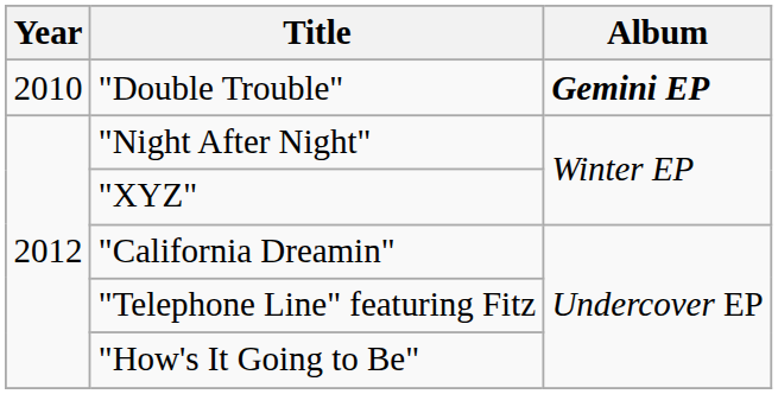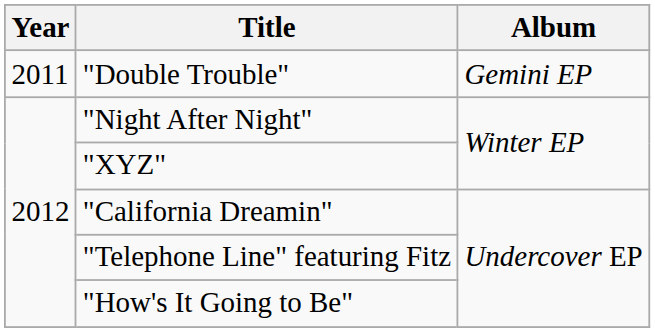 <table class="wikitable">
 <tr>
 <th>Year</th>
 <th>Title</th>
 <th>Album</th>
 </tr>
 <tr>
-<td>2010</td>
+<td>2011</td>
 <td>"Double Trouble"</td>
-<td><strong><em>Gemini EP</em></strong></td>
+<td><em>Gemini EP</em></td>
 </tr>
 <tr>
 <td rowspan="5">2012</td>
 <td>"Night After Night"</td>
 <td rowspan="2"><em>Winter EP</em></td>
 </tr>
 <tr>
 <td>"XYZ"</td>
 </tr>
 <tr>
 <td>"California Dreamin"</td>
 <td rowspan="3"><em>Undercover</em> EP</td>
 </tr>
 <tr>
 <td>"Telephone Line" featuring Fitz</td>
 </tr>
 <tr>
 <td>"How's It Going to Be"</td>
 </tr>
 </table>
